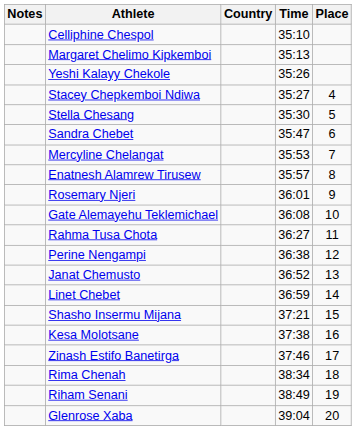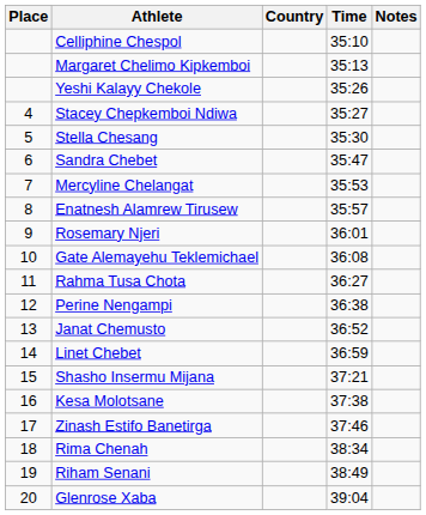 <table class="wikitable sortable" style="text-align:center">
 <tr>
-<th>Notes</th>
+<th>Place</th>
 <th>Athlete</th>
 <th>Country</th>
 <th>Time</th>
-<th>Place</th>
+<th>Notes</th>
 </tr>
 <tr>
 <td></td>
 <td align="left"><a href='#'>Celliphine Chespol</a></td>
 <td align=left></td>
 <td>35:10</td>
 <td></td>
 </tr>
 <tr>
 <td></td>
 <td align="left"><a href='#'>Margaret Chelimo Kipkemboi</a></td>
 <td align=left></td>
 <td>35:13</td>
 <td></td>
 </tr>
 <tr>
 <td></td>
 <td align="left"><a href='#'>Yeshi Kalayy Chekole</a></td>
 <td align=left></td>
 <td>35:26</td>
 <td></td>
 </tr>
 <tr>
-<td></td>
+<td>4</td>
 <td align="left"><a href='#'>Stacey Chepkemboi Ndiwa</a></td>
 <td align=left></td>
 <td>35:27</td>
-<td>4</td>
+<td></td>
 </tr>
 <tr>
-<td></td>
+<td>5</td>
 <td align="left"><a href='#'>Stella Chesang</a></td>
 <td align=left></td>
 <td>35:30</td>
-<td>5</td>
+<td></td>
 </tr>
 <tr>
-<td></td>
+<td>6</td>
 <td align="left"><a href='#'>Sandra Chebet</a></td>
 <td align=left></td>
 <td>35:47</td>
-<td>6</td>
+<td></td>
 </tr>
 <tr>
-<td></td>
+<td>7</td>
 <td align="left"><a href='#'>Mercyline Chelangat</a></td>
 <td align=left></td>
 <td>35:53</td>
-<td>7</td>
+<td></td>
 </tr>
 <tr>
-<td></td>
+<td>8</td>
 <td align="left"><a href='#'>Enatnesh Alamrew Tirusew</a></td>
 <td align=left></td>
 <td>35:57</td>
-<td>8</td>
+<td></td>
 </tr>
 <tr>
-<td></td>
+<td>9</td>
 <td align="left"><a href='#'>Rosemary Njeri </a></td>
 <td align=left></td>
 <td>36:01</td>
-<td>9</td>
+<td></td>
 </tr>
 <tr>
-<td></td>
+<td>10</td>
 <td align="left"><a href='#'>Gate Alemayehu Teklemichael</a></td>
 <td align=left></td>
 <td>36:08</td>
-<td>10</td>
+<td></td>
 </tr>
 <tr>
-<td></td>
+<td>11</td>
 <td align="left"><a href='#'>Rahma Tusa Chota</a></td>
 <td align=left></td>
 <td>36:27</td>
-<td>11</td>
+<td></td>
 </tr>
 <tr>
-<td></td>
+<td>12</td>
 <td align="left"><a href='#'>Perine Nengampi</a></td>
 <td align=left></td>
 <td>36:38</td>
-<td>12</td>
+<td></td>
 </tr>
 <tr>
-<td></td>
+<td>13</td>
 <td align="left"><a href='#'>Janat Chemusto</a></td>
 <td align=left></td>
 <td>36:52</td>
-<td>13</td>
+<td></td>
 </tr>
 <tr>
-<td></td>
+<td>14</td>
 <td align="left"><a href='#'>Linet Chebet</a></td>
 <td align=left></td>
 <td>36:59</td>
-<td>14</td>
+<td></td>
 </tr>
 <tr>
-<td></td>
+<td>15</td>
 <td align="left"><a href='#'>Shasho Insermu Mijana</a></td>
 <td align=left></td>
 <td>37:21</td>
-<td>15</td>
+<td></td>
 </tr>
 <tr>
-<td></td>
+<td>16</td>
 <td align="left"><a href='#'>Kesa Molotsane</a></td>
 <td align=left></td>
 <td>37:38</td>
-<td>16</td>
+<td></td>
 </tr>
 <tr>
-<td></td>
+<td>17</td>
 <td align="left"><a href='#'>Zinash Estifo Banetirga</a></td>
 <td align=left></td>
 <td>37:46</td>
-<td>17</td>
+<td></td>
 </tr>
 <tr>
-<td></td>
+<td>18</td>
 <td align=left><a href='#'>Rima Chenah</a></td>
 <td align=left></td>
 <td>38:34</td>
-<td>18</td>
+<td></td>
 </tr>
 <tr>
-<td></td>
+<td>19</td>
 <td align=left><a href='#'>Riham Senani</a></td>
 <td align=left></td>
 <td>38:49</td>
-<td>19</td>
+<td></td>
 </tr>
 <tr>
-<td></td>
+<td>20</td>
 <td align=left><a href='#'>Glenrose Xaba</a></td>
 <td align=left></td>
 <td>39:04</td>
-<td>20</td>
+<td></td>
 </tr>
 </table>
